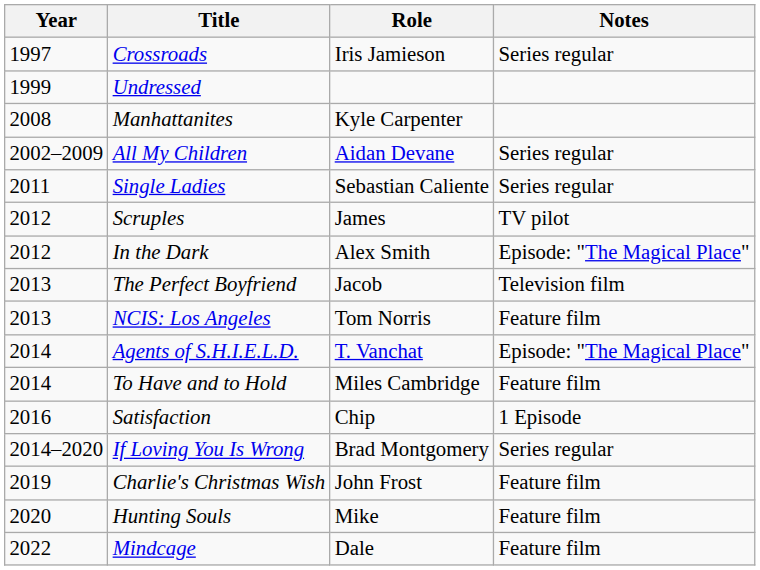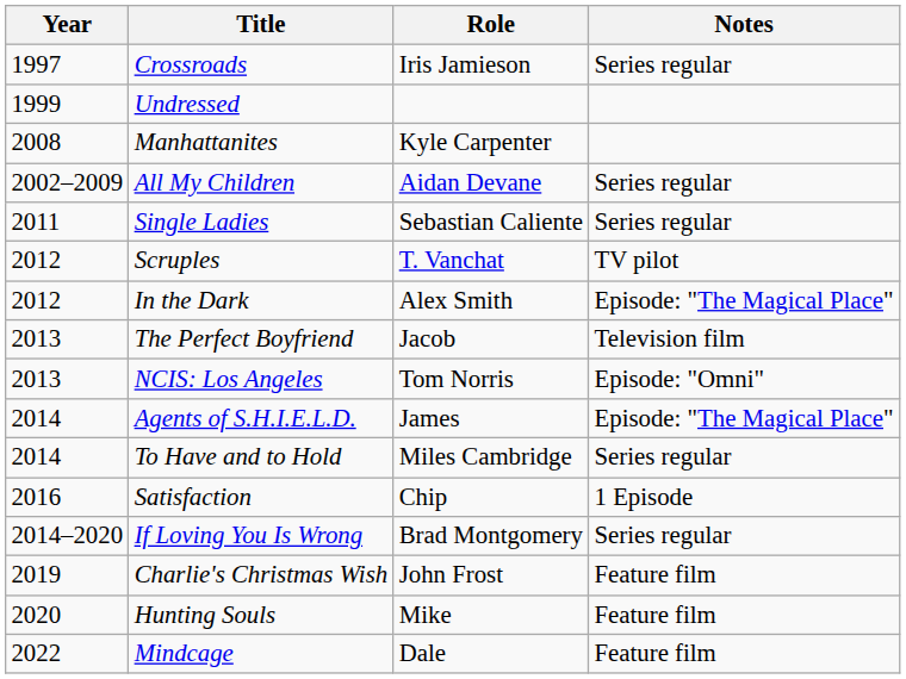 <table class="wikitable sortable">
 <tr>
 <th>Year</th>
 <th>Title</th>
 <th>Role</th>
 <th class="unsortable">Notes</th>
 </tr>
 <tr>
 <td>1997</td>
 <td><em><a href='#'>Crossroads</a></em></td>
 <td>Iris Jamieson</td>
 <td>Series regular</td>
 </tr>
 <tr>
 <td>1999</td>
 <td><em><a href='#'>Undressed</a></em></td>
 <td></td>
 <td></td>
 </tr>
 <tr>
 <td>2008</td>
 <td><em>Manhattanites</em></td>
 <td>Kyle Carpenter</td>
 <td></td>
 </tr>
 <tr>
 <td>2002–2009</td>
 <td><em><a href='#'>All My Children</a></em></td>
 <td><a href='#'>Aidan Devane</a></td>
 <td>Series regular<br></td>
 </tr>
 <tr>
 <td>2011</td>
 <td><em><a href='#'>Single Ladies</a></em></td>
 <td>Sebastian Caliente</td>
 <td>Series regular</td>
 </tr>
 <tr>
 <td>2012</td>
 <td><em>Scruples</em></td>
-<td>James</td>
+<td><a href='#'>T. Vanchat</a></td>
 <td>TV pilot</td>
 </tr>
 <tr>
 <td>2012</td>
 <td><em>In the Dark </em></td>
 <td>Alex Smith</td>
 <td>Episode: "<a href='#'>The Magical Place</a>"</td>
 </tr>
 <tr>
 <td>2013</td>
 <td><em>The Perfect Boyfriend</em></td>
 <td>Jacob</td>
 <td>Television film</td>
 </tr>
 <tr>
 <td>2013</td>
 <td><em><a href='#'>NCIS: Los Angeles</a></em></td>
 <td>Tom Norris</td>
-<td>Feature film</td>
+<td>Episode: "Omni"</td>
 </tr>
 <tr>
 <td>2014</td>
 <td><em><a href='#'>Agents of S.H.I.E.L.D.</a></em></td>
-<td><a href='#'>T. Vanchat</a></td>
+<td>James</td>
 <td>Episode: "<a href='#'>The Magical Place</a>"</td>
 </tr>
 <tr>
 <td>2014</td>
 <td><em>To Have and to Hold</em></td>
 <td>Miles Cambridge</td>
-<td>Feature film</td>
+<td>Series regular<br></td>
 </tr>
 <tr>
 <td>2016</td>
 <td><em>Satisfaction</em></td>
 <td>Chip</td>
 <td>1 Episode</td>
 </tr>
 <tr>
 <td>2014–2020</td>
 <td><em><a href='#'>If Loving You Is Wrong</a></em></td>
 <td>Brad Montgomery</td>
 <td>Series regular</td>
 </tr>
 <tr>
 <td>2019</td>
 <td><em>Charlie's Christmas Wish</em></td>
 <td>John Frost</td>
 <td>Feature film</td>
 </tr>
 <tr>
 <td>2020</td>
 <td><em>Hunting Souls</em></td>
 <td>Mike</td>
 <td>Feature film</td>
 </tr>
 <tr>
 <td>2022</td>
 <td><em><a href='#'>Mindcage</a></em></td>
 <td>Dale</td>
 <td>Feature film</td>
 </tr>
 </table>
